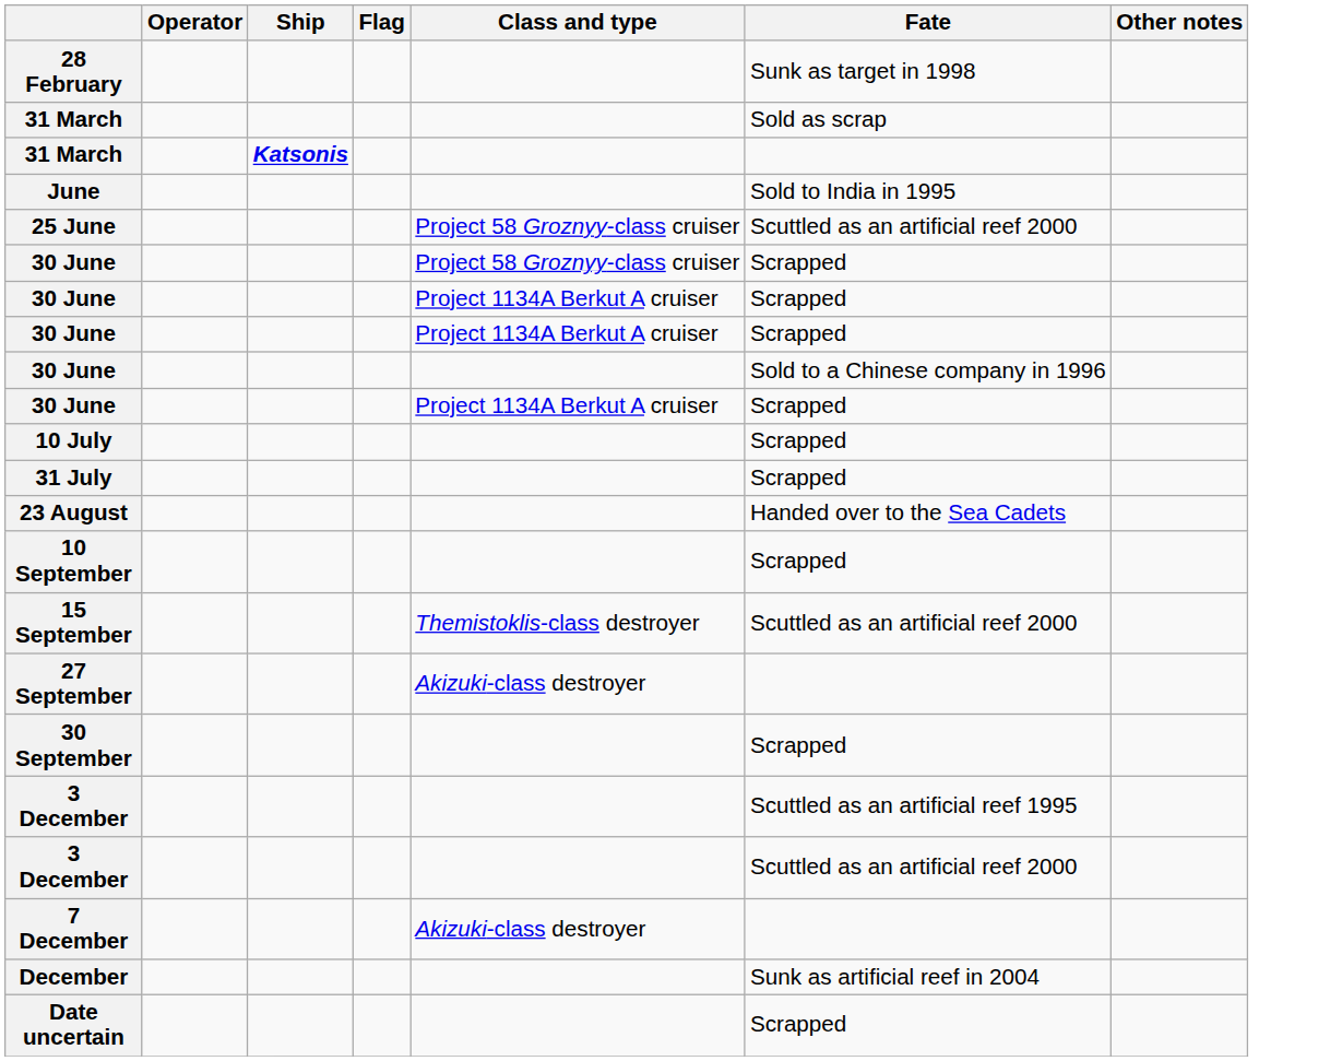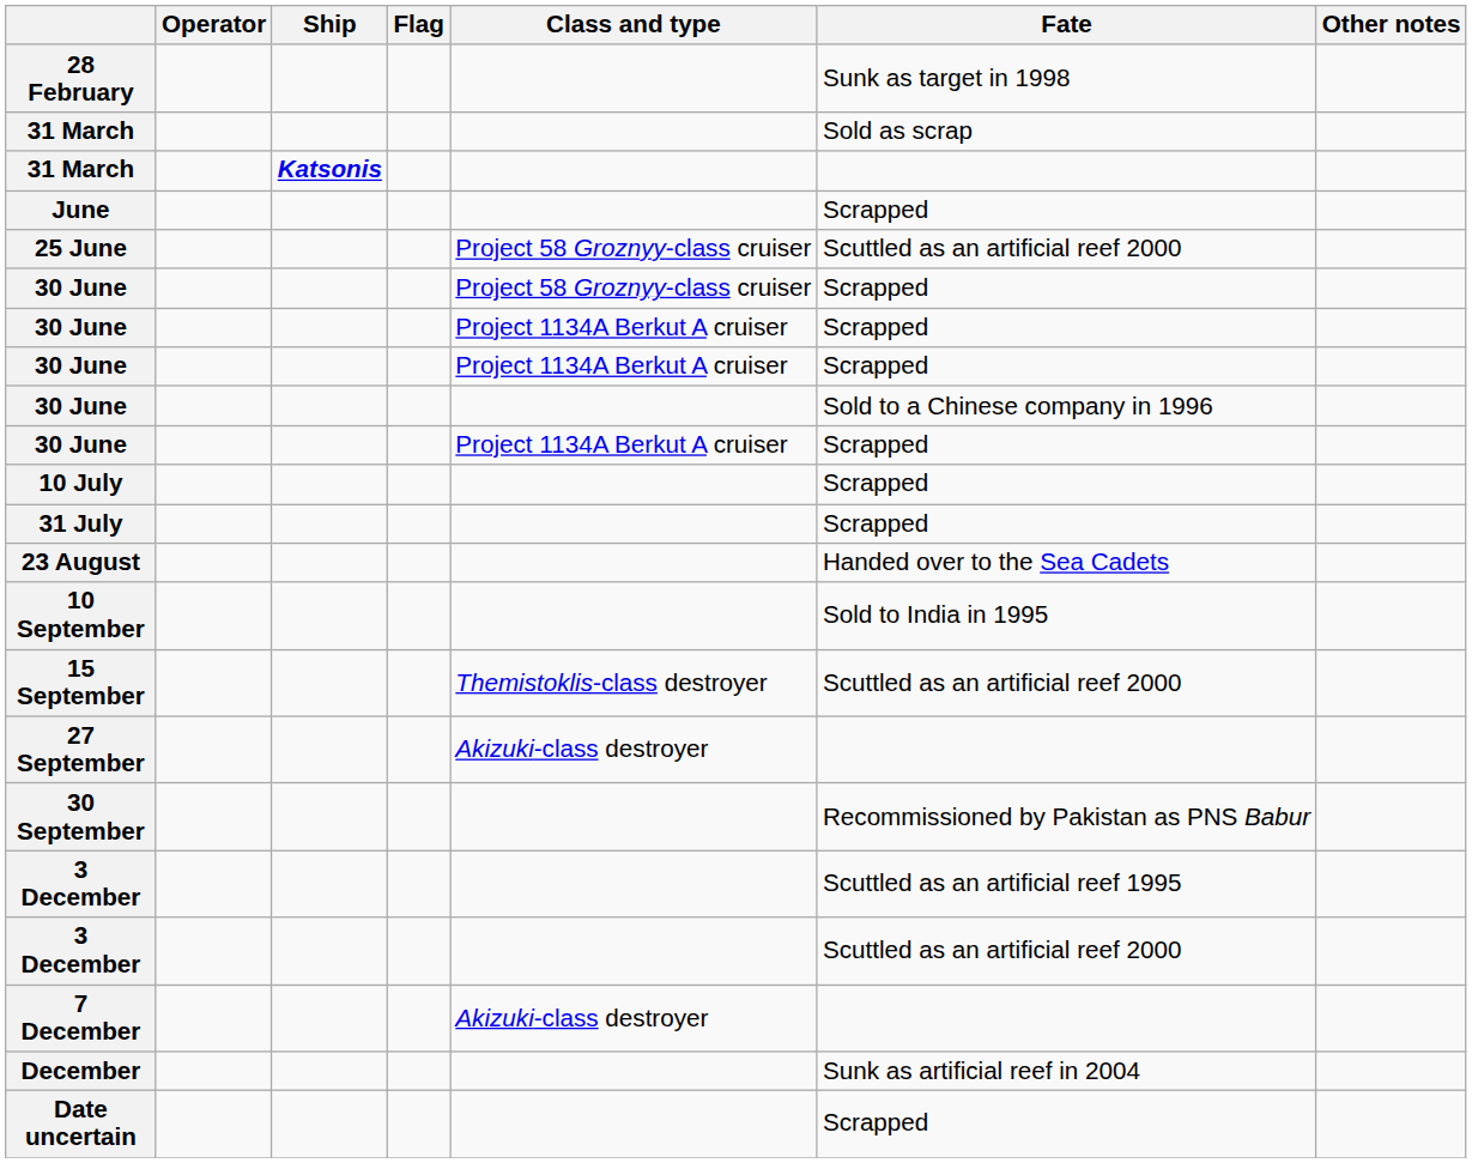 <table class="wikitable">
 <tr>
 <th width="90"></th>
 <th>Operator</th>
 <th>Ship</th>
 <th>Flag</th>
 <th>Class and type</th>
 <th>Fate</th>
 <th>Other notes</th>
 </tr>
 <tr ---->
 <th>28 February</th>
 <td></td>
 <td><strong></strong></td>
 <td></td>
 <td></td>
 <td>Sunk as target in 1998</td>
 <td></td>
 </tr>
 <tr ---->
 <th>31 March</th>
 <td></td>
 <td><strong></strong></td>
 <td></td>
 <td></td>
 <td>Sold as scrap</td>
 <td></td>
 </tr>
 <tr ---->
 <th>31 March</th>
 <td></td>
 <td><strong><a href='#'><em>Katsonis</em></a></strong></td>
 <td></td>
 <td></td>
 <td></td>
 <td></td>
 </tr>
 <tr ---->
 <th>June</th>
 <td></td>
 <td><strong></strong></td>
 <td></td>
 <td></td>
-<td>Sold to India in 1995</td>
+<td>Scrapped</td>
 <td></td>
 </tr>
 <tr ---->
 <th>25 June</th>
 <td></td>
 <td><strong></strong></td>
 <td></td>
 <td><a href='#'>Project 58 <em>Groznyy</em>-class</a> cruiser</td>
 <td>Scuttled as an artificial reef 2000</td>
 <td></td>
 </tr>
 <tr ---->
 <th>30 June</th>
 <td></td>
 <td><strong></strong></td>
 <td></td>
 <td><a href='#'>Project 58 <em>Groznyy</em>-class</a> cruiser</td>
 <td>Scrapped</td>
 <td></td>
 </tr>
 <tr ---->
 <th>30 June</th>
 <td></td>
 <td><strong></strong></td>
 <td></td>
 <td><a href='#'>Project 1134A Berkut A</a> cruiser</td>
 <td>Scrapped</td>
 <td></td>
 </tr>
 <tr ---->
 <th>30 June</th>
 <td></td>
 <td><strong></strong></td>
 <td></td>
 <td><a href='#'>Project 1134A Berkut A</a> cruiser</td>
 <td>Scrapped</td>
 <td></td>
 </tr>
 <tr ---->
 <th>30 June</th>
 <td></td>
 <td><strong></strong></td>
 <td></td>
 <td></td>
 <td>Sold to a Chinese company in 1996</td>
 <td></td>
 </tr>
 <tr ---->
 <th>30 June</th>
 <td></td>
 <td><strong></strong></td>
 <td></td>
 <td><a href='#'>Project 1134A Berkut A</a> cruiser</td>
 <td>Scrapped</td>
 <td></td>
 </tr>
 <tr ---->
 <th>10 July</th>
 <td></td>
 <td><strong></strong></td>
 <td></td>
 <td></td>
 <td>Scrapped</td>
 <td></td>
 </tr>
 <tr ---->
 <th>31 July</th>
 <td></td>
 <td><strong></strong></td>
 <td></td>
 <td></td>
 <td>Scrapped</td>
 <td></td>
 </tr>
 <tr ---->
 <th>23 August</th>
 <td></td>
 <td><strong></strong></td>
 <td></td>
 <td></td>
 <td>Handed over to the <a href='#'>Sea Cadets</a></td>
 <td></td>
 </tr>
 <tr ---->
 <th>10 September</th>
 <td></td>
 <td><strong></strong></td>
 <td></td>
 <td></td>
-<td>Scrapped</td>
+<td>Sold to India in 1995</td>
 <td></td>
 </tr>
 <tr ---->
 <th>15 September</th>
 <td></td>
 <td><strong></strong></td>
 <td></td>
 <td><a href='#'><em>Themistoklis</em>-class</a> destroyer</td>
 <td>Scuttled as an artificial reef 2000</td>
 <td></td>
 </tr>
 <tr ---->
 <th>27 September</th>
 <td></td>
 <td><strong></strong></td>
 <td></td>
 <td><a href='#'><em>Akizuki</em>-class</a> destroyer</td>
 <td></td>
 <td></td>
 </tr>
 <tr ---->
 <th>30 September</th>
 <td></td>
 <td><strong></strong></td>
 <td></td>
 <td></td>
-<td>Scrapped</td>
+<td>Recommissioned by Pakistan as PNS <em>Babur</em></td>
 <td></td>
 </tr>
 <tr ---->
 <th>3 December</th>
 <td></td>
 <td><strong></strong></td>
 <td></td>
 <td></td>
 <td>Scuttled as an artificial reef 1995</td>
 <td></td>
 </tr>
 <tr ---->
 <th>3 December</th>
 <td></td>
 <td><strong></strong></td>
 <td></td>
 <td></td>
 <td>Scuttled as an artificial reef 2000</td>
 <td></td>
 </tr>
 <tr ---->
 <th>7 December</th>
 <td></td>
 <td><strong></strong></td>
 <td></td>
 <td><a href='#'><em>Akizuki</em>-class</a> destroyer</td>
 <td></td>
 <td></td>
 </tr>
 <tr ---->
 <th>December</th>
 <td></td>
 <td><strong></strong></td>
 <td></td>
 <td></td>
 <td>Sunk as artificial reef in 2004</td>
 <td></td>
 </tr>
 <tr ---->
 <th>Date uncertain</th>
 <td></td>
 <td><strong></strong></td>
 <td></td>
 <td></td>
 <td>Scrapped</td>
 <td></td>
 </tr>
 </table>
